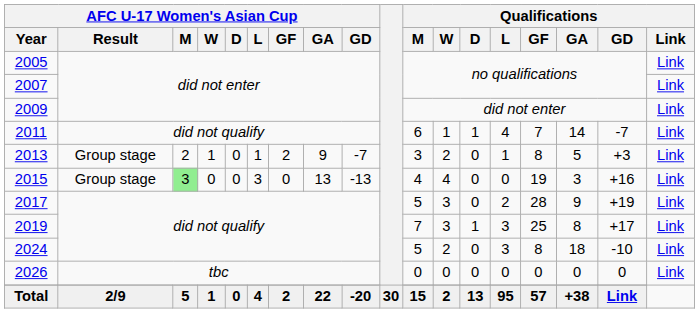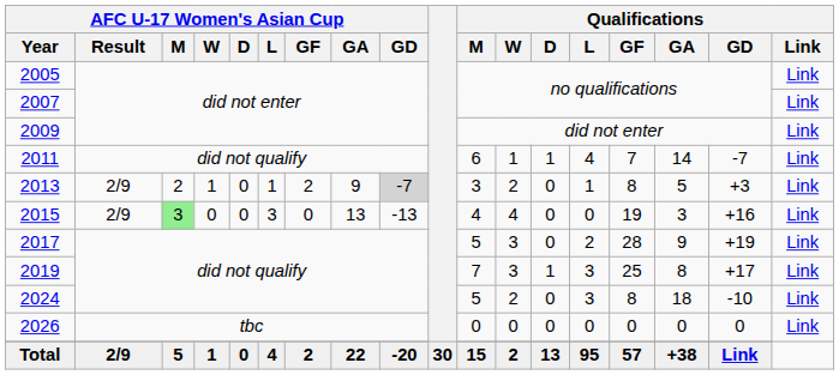 <table class="wikitable" style="text-align: center; width:85%;">
 <tr>
 <th colspan=9><a href='#'>AFC U-17 Women's Asian Cup</a></th>
 <th width=1 rowspan=13></th>
 <th colspan=8>Qualifications</th>
 </tr>
 <tr>
 <th>Year</th>
 <th>Result</th>
 <th>M</th>
 <th>W</th>
 <th>D</th>
 <th>L</th>
 <th>GF</th>
 <th>GA</th>
 <th>GD</th>
 <th>M</th>
 <th>W</th>
 <th>D</th>
 <th>L</th>
 <th>GF</th>
 <th>GA</th>
 <th>GD</th>
 <th>Link</th>
 </tr>
 <tr>
 <td> <a href='#'>2005</a></td>
 <td colspan=8 rowspan=3><em>did not enter</em></td>
 <td colspan=7  rowspan=2><em>no qualifications</em></td>
 <td><a href='#'>Link</a></td>
 </tr>
 <tr>
 <td> <a href='#'>2007</a></td>
 <td><a href='#'>Link</a></td>
 </tr>
 <tr>
 <td> <a href='#'>2009</a></td>
 <td colspan=7><em>did not enter</em></td>
 <td><a href='#'>Link</a></td>
 </tr>
 <tr>
 <td> <a href='#'>2011</a></td>
 <td colspan=8><em>did not qualify</em></td>
 <td>6</td>
 <td>1</td>
 <td>1</td>
 <td>4</td>
 <td>7</td>
 <td>14</td>
 <td>-7</td>
 <td><a href='#'>Link</a></td>
 </tr>
 <tr>
 <td> <a href='#'>2013</a></td>
-<td>Group stage</td>
+<td>2/9</td>
 <td>2</td>
 <td>1</td>
 <td>0</td>
 <td>1</td>
 <td>2</td>
 <td>9</td>
-<td>-7</td>
+<td style="background: lightgrey;">-7</td>
 <td>3</td>
 <td>2</td>
 <td>0</td>
 <td>1</td>
 <td>8</td>
 <td>5</td>
 <td>+3</td>
 <td><a href='#'>Link</a></td>
 </tr>
 <tr>
 <td> <a href='#'>2015</a></td>
-<td>Group stage</td>
+<td>2/9</td>
 <td style="background: lightgreen;">3</td>
 <td>0</td>
 <td>0</td>
 <td>3</td>
 <td>0</td>
 <td>13</td>
 <td>-13</td>
 <td>4</td>
 <td>4</td>
 <td>0</td>
 <td>0</td>
 <td>19</td>
 <td>3</td>
 <td>+16</td>
 <td><a href='#'>Link</a></td>
 </tr>
 <tr>
 <td> <a href='#'>2017</a></td>
 <td colspan=8 rowspan=3><em>did not qualify</em></td>
 <td>5</td>
 <td>3</td>
 <td>0</td>
 <td>2</td>
 <td>28</td>
 <td>9</td>
 <td>+19</td>
 <td><a href='#'>Link</a></td>
 </tr>
 <tr>
 <td> <a href='#'>2019</a></td>
 <td>7</td>
 <td>3</td>
 <td>1</td>
 <td>3</td>
 <td>25</td>
 <td>8</td>
 <td>+17</td>
 <td><a href='#'>Link</a></td>
 </tr>
 <tr>
 <td> <a href='#'>2024</a></td>
 <td>5</td>
 <td>2</td>
 <td>0</td>
 <td>3</td>
 <td>8</td>
 <td>18</td>
 <td>-10</td>
 <td><a href='#'>Link</a></td>
 </tr>
 <tr>
 <td> <a href='#'>2026</a></td>
 <td colspan=8><em>tbc</em></td>
 <td>0</td>
 <td>0</td>
 <td>0</td>
 <td>0</td>
 <td>0</td>
 <td>0</td>
 <td>0</td>
 <td><a href='#'>Link</a></td>
 </tr>
 <tr>
 </tr>
 <tr style="background:#f0f0f0;font-weight:bold;">
 <td>Total</td>
 <td>2/9</td>
 <td>5</td>
 <td>1</td>
 <td>0</td>
 <td>4</td>
 <td>2</td>
 <td>22</td>
 <td>-20</td>
 <td>30</td>
 <td>15</td>
 <td>2</td>
 <td>13</td>
 <td>95</td>
 <td>57</td>
 <td>+38</td>
 <td><a href='#'>Link</a></td>
 </tr>
 </table>
